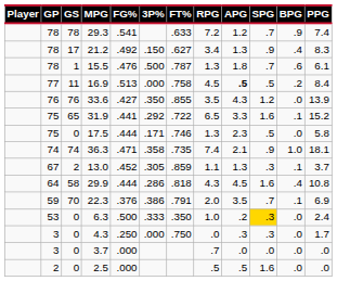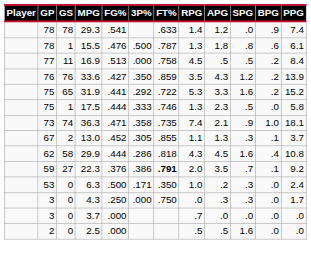 <table class="wikitable sortable" style="text-align:right;">
 <tr>
 <th style="background:#010101; color:#FFFFFF; border-top:#C8102E 3px solid; border-bottom:#C8102E 3px solid;">Player</th>
 <th style="background:#010101; color:#FFFFFF; border-top:#C8102E 3px solid; border-bottom:#C8102E 3px solid;">GP</th>
 <th style="background:#010101; color:#FFFFFF; border-top:#C8102E 3px solid; border-bottom:#C8102E 3px solid;">GS</th>
 <th style="background:#010101; color:#FFFFFF; border-top:#C8102E 3px solid; border-bottom:#C8102E 3px solid;">MPG</th>
 <th style="background:#010101; color:#FFFFFF; border-top:#C8102E 3px solid; border-bottom:#C8102E 3px solid;">FG%</th>
 <th style="background:#010101; color:#FFFFFF; border-top:#C8102E 3px solid; border-bottom:#C8102E 3px solid;">3P%</th>
 <th style="background:#010101; color:#FFFFFF; border-top:#C8102E 3px solid; border-bottom:#C8102E 3px solid;">FT%</th>
 <th style="background:#010101; color:#FFFFFF; border-top:#C8102E 3px solid; border-bottom:#C8102E 3px solid;">RPG</th>
 <th style="background:#010101; color:#FFFFFF; border-top:#C8102E 3px solid; border-bottom:#C8102E 3px solid;">APG</th>
 <th style="background:#010101; color:#FFFFFF; border-top:#C8102E 3px solid; border-bottom:#C8102E 3px solid;">SPG</th>
 <th style="background:#010101; color:#FFFFFF; border-top:#C8102E 3px solid; border-bottom:#C8102E 3px solid;">BPG</th>
 <th style="background:#010101; color:#FFFFFF; border-top:#C8102E 3px solid; border-bottom:#C8102E 3px solid;">PPG</th>
 </tr>
 <tr>
 <td style="text-align:left;"></td>
 <td>78</td>
 <td>78</td>
 <td>29.3</td>
 <td>.541</td>
 <td></td>
 <td>.633</td>
-<td>7.2</td>
+<td>1.4</td>
 <td>1.2</td>
-<td>.7</td>
+<td>.0</td>
 <td>.9</td>
 <td>7.4</td>
-</tr>
-<tr>
-<td style="text-align:left;"></td>
-<td>78</td>
-<td>17</td>
-<td>21.2</td>
-<td>.492</td>
-<td>.150</td>
-<td>.627</td>
-<td>3.4</td>
-<td>1.3</td>
-<td>.9</td>
-<td>.4</td>
-<td>8.3</td>
 </tr>
 <tr>
 <td style="text-align:left;"></td>
 <td>78</td>
 <td>1</td>
 <td>15.5</td>
 <td>.476</td>
 <td>.500</td>
 <td>.787</td>
 <td>1.3</td>
 <td>1.8</td>
-<td>.7</td>
+<td>.8</td>
 <td>.6</td>
 <td>6.1</td>
 </tr>
 <tr>
 <td style="text-align:left;"></td>
 <td>77</td>
 <td>11</td>
 <td>16.9</td>
 <td>.513</td>
 <td>.000</td>
 <td>.758</td>
 <td>4.5</td>
-<td><strong>.5</strong></td>
+<td>.5</td>
 <td>.5</td>
 <td>.2</td>
 <td>8.4</td>
 </tr>
 <tr>
 <td style="text-align:left;"></td>
 <td>76</td>
 <td>76</td>
 <td>33.6</td>
 <td>.427</td>
 <td>.350</td>
-<td>.855</td>
+<td>.859</td>
 <td>3.5</td>
 <td>4.3</td>
 <td>1.2</td>
-<td>.0</td>
+<td>.2</td>
 <td>13.9</td>
 </tr>
 <tr>
 <td style="text-align:left;"></td>
 <td>75</td>
 <td>65</td>
 <td>31.9</td>
 <td>.441</td>
 <td>.292</td>
 <td>.722</td>
-<td>6.5</td>
+<td>5.3</td>
 <td>3.3</td>
 <td>1.6</td>
-<td>.1</td>
+<td>.2</td>
 <td>15.2</td>
 </tr>
 <tr>
 <td style="text-align:left;"></td>
 <td>75</td>
-<td>0</td>
+<td>1</td>
 <td>17.5</td>
 <td>.444</td>
-<td>.171</td>
+<td>.333</td>
 <td>.746</td>
 <td>1.3</td>
 <td>2.3</td>
 <td>.5</td>
 <td>.0</td>
 <td>5.8</td>
 </tr>
 <tr>
 <td style="text-align:left;"></td>
-<td>74</td>
+<td>73</td>
 <td>74</td>
 <td>36.3</td>
 <td>.471</td>
 <td>.358</td>
 <td>.735</td>
 <td>7.4</td>
 <td>2.1</td>
 <td>.9</td>
 <td>1.0</td>
 <td>18.1</td>
 </tr>
 <tr>
 <td style="text-align:left;"></td>
 <td>67</td>
 <td>2</td>
 <td>13.0</td>
 <td>.452</td>
 <td>.305</td>
-<td>.859</td>
+<td>.855</td>
 <td>1.1</td>
 <td>1.3</td>
 <td>.3</td>
 <td>.1</td>
 <td>3.7</td>
 </tr>
 <tr>
 <td style="text-align:left;"></td>
-<td>64</td>
+<td>62</td>
 <td>58</td>
 <td>29.9</td>
 <td>.444</td>
 <td>.286</td>
 <td>.818</td>
 <td>4.3</td>
 <td>4.5</td>
 <td>1.6</td>
 <td>.4</td>
 <td>10.8</td>
 </tr>
 <tr>
 <td style="text-align:left;"></td>
 <td>59</td>
-<td>70</td>
+<td>27</td>
 <td>22.3</td>
 <td>.376</td>
 <td>.386</td>
-<td>.791</td>
+<td><strong>.791</strong></td>
 <td>2.0</td>
 <td>3.5</td>
 <td>.7</td>
 <td>.1</td>
-<td>6.9</td>
+<td>9.2</td>
 </tr>
 <tr>
 <td style="text-align:left;"></td>
 <td>53</td>
 <td>0</td>
 <td>6.3</td>
 <td>.500</td>
-<td>.333</td>
+<td>.171</td>
 <td>.350</td>
 <td>1.0</td>
 <td>.2</td>
-<td style="background: gold;">.3</td>
+<td>.3</td>
 <td>.0</td>
 <td>2.4</td>
 </tr>
 <tr>
 <td style="text-align:left;"></td>
 <td>3</td>
 <td>0</td>
 <td>4.3</td>
 <td>.250</td>
 <td>.000</td>
 <td>.750</td>
 <td>.0</td>
 <td>.3</td>
 <td>.3</td>
 <td>.0</td>
 <td>1.7</td>
 </tr>
 <tr>
 <td style="text-align:left;"></td>
 <td>3</td>
 <td>0</td>
 <td>3.7</td>
 <td>.000</td>
 <td></td>
 <td></td>
 <td>.7</td>
 <td>.0</td>
 <td>.0</td>
 <td>.0</td>
 <td>.0</td>
 </tr>
 <tr>
 <td style="text-align:left;"></td>
 <td>2</td>
 <td>0</td>
 <td>2.5</td>
 <td>.000</td>
 <td></td>
 <td></td>
 <td>.5</td>
 <td>.5</td>
 <td>1.6</td>
 <td>.0</td>
 <td>.0</td>
 </tr>
 </table>
